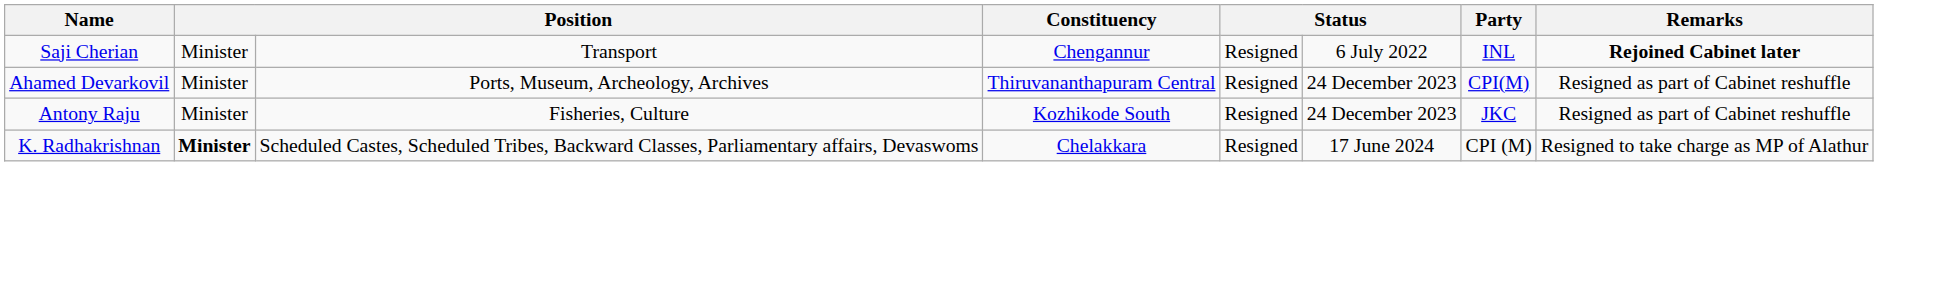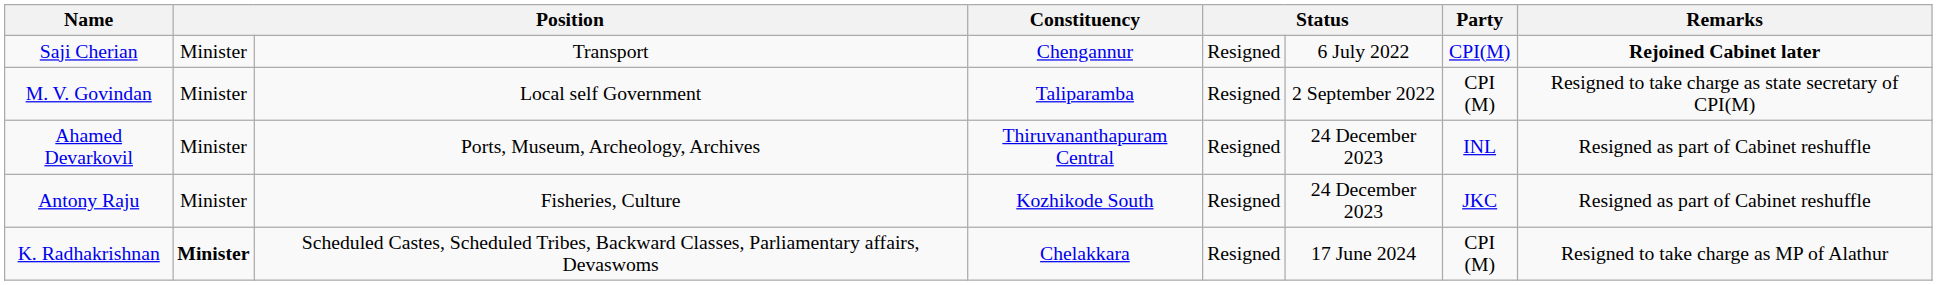 <table class="wikitable" style="text-align:center" style="font-size: 82%;">
 <tr>
 <th colspan=""><strong>Name</strong></th>
 <th colspan="2" scope="col"><strong>Position</strong></th>
 <th><strong>Constituency</strong></th>
 <th colspan="2" scope="col"><strong>Status</strong></th>
 <th><strong>Party</strong></th>
 <th>Remarks</th>
 </tr>
 <tr>
 <td><a href='#'>Saji Cherian</a></td>
 <td>Minister</td>
 <td>Transport</td>
 <td><a href='#'>Chengannur</a></td>
 <td>Resigned</td>
 <td>6 July 2022</td>
-<td><a href='#'>INL</a></td>
+<td><a href='#'>CPI(M)</a></td>
 <td><strong>Rejoined Cabinet later</strong></td>
+</tr>
+<tr>
+<td><a href='#'>M. V. Govindan</a></td>
+<td>Minister</td>
+<td>Local self Government</td>
+<td><a href='#'>Taliparamba</a></td>
+<td>Resigned</td>
+<td>2 September 2022</td>
+<td>CPI (M)</td>
+<td>Resigned to take charge as state secretary of CPI(M)</td>
 </tr>
 <tr>
 <td><a href='#'>Ahamed Devarkovil</a></td>
 <td>Minister</td>
 <td>Ports, Museum, Archeology, Archives</td>
 <td><a href='#'>Thiruvananthapuram Central</a></td>
 <td>Resigned</td>
 <td>24 December 2023</td>
-<td><a href='#'>CPI(M)</a></td>
+<td><a href='#'>INL</a></td>
 <td>Resigned as part of Cabinet reshuffle</td>
 </tr>
 <tr>
 <td><a href='#'>Antony Raju</a></td>
 <td>Minister</td>
 <td>Fisheries, Culture</td>
 <td><a href='#'>Kozhikode South</a></td>
 <td>Resigned</td>
 <td>24 December 2023</td>
 <td><a href='#'>JKC</a></td>
 <td>Resigned as part of Cabinet reshuffle</td>
 </tr>
 <tr>
 <td><a href='#'>K. Radhakrishnan</a></td>
 <td><strong>Minister</strong></td>
 <td>Scheduled Castes, Scheduled Tribes, Backward Classes, Parliamentary affairs, Devaswoms</td>
 <td><a href='#'>Chelakkara</a></td>
 <td>Resigned</td>
 <td>17 June 2024</td>
 <td>CPI (M)</td>
 <td>Resigned to take charge as MP of Alathur</td>
 </tr>
 </table>
